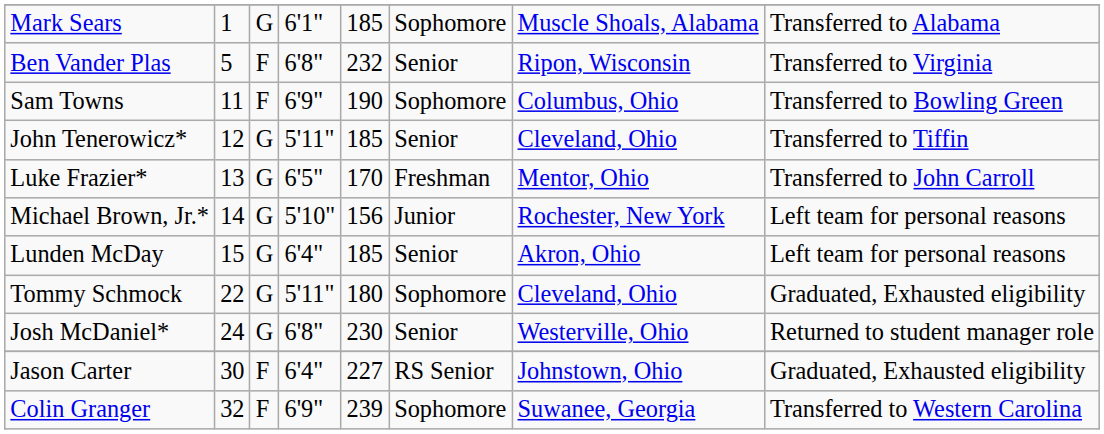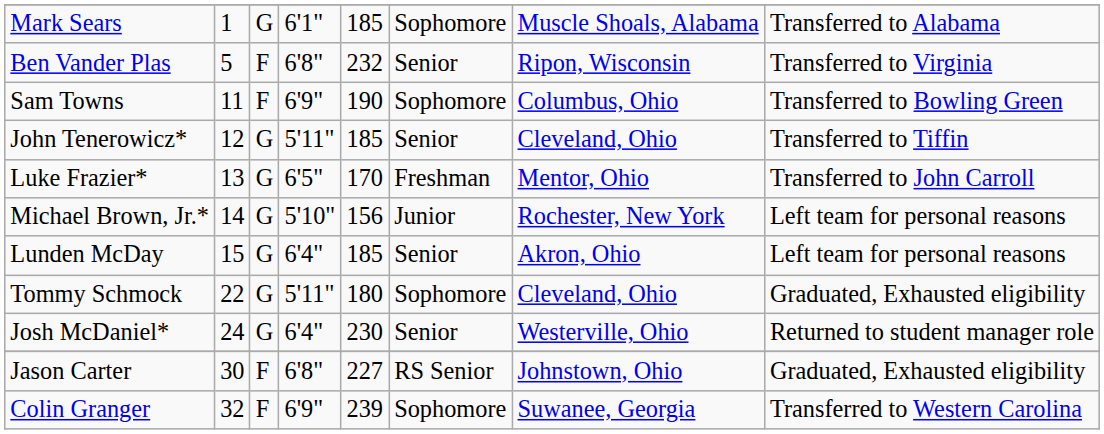 <table class="wikitable sortable" border="1">
 <tr align=center>
 </tr>
 <tr>
 <td><a href='#'>Mark Sears</a></td>
 <td>1</td>
 <td>G</td>
 <td>6'1"</td>
 <td>185</td>
 <td>Sophomore</td>
 <td><a href='#'>Muscle Shoals, Alabama</a></td>
 <td>Transferred to <a href='#'>Alabama</a></td>
 </tr>
 <tr>
 <td><a href='#'>Ben Vander Plas</a></td>
 <td>5</td>
 <td>F</td>
 <td>6'8"</td>
 <td>232</td>
 <td>Senior</td>
 <td><a href='#'>Ripon, Wisconsin</a></td>
 <td>Transferred to <a href='#'>Virginia</a></td>
 </tr>
 <tr>
 <td>Sam Towns</td>
 <td>11</td>
 <td>F</td>
 <td>6'9"</td>
 <td>190</td>
 <td>Sophomore</td>
 <td><a href='#'>Columbus, Ohio</a></td>
 <td>Transferred to <a href='#'>Bowling Green</a></td>
 </tr>
 <tr>
 <td>John Tenerowicz*</td>
 <td>12</td>
 <td>G</td>
 <td>5'11"</td>
 <td>185</td>
 <td>Senior</td>
 <td><a href='#'>Cleveland, Ohio</a></td>
 <td>Transferred to <a href='#'>Tiffin</a></td>
 </tr>
 <tr>
 <td>Luke Frazier*</td>
 <td>13</td>
 <td>G</td>
 <td>6'5"</td>
 <td>170</td>
 <td>Freshman</td>
 <td><a href='#'>Mentor, Ohio</a></td>
 <td>Transferred to <a href='#'>John Carroll</a></td>
 </tr>
 <tr>
 <td>Michael Brown, Jr.*</td>
 <td>14</td>
 <td>G</td>
 <td>5'10"</td>
 <td>156</td>
 <td>Junior</td>
 <td><a href='#'>Rochester, New York</a></td>
 <td>Left team for personal reasons</td>
 </tr>
 <tr>
 <td>Lunden McDay</td>
 <td>15</td>
 <td>G</td>
 <td>6'4"</td>
 <td>185</td>
 <td>Senior</td>
 <td><a href='#'>Akron, Ohio</a></td>
 <td>Left team for personal reasons</td>
 </tr>
 <tr>
 <td>Tommy Schmock</td>
 <td>22</td>
 <td>G</td>
 <td>5'11"</td>
 <td>180</td>
 <td>Sophomore</td>
 <td><a href='#'>Cleveland, Ohio</a></td>
 <td>Graduated, Exhausted eligibility</td>
 </tr>
 <tr>
 <td>Josh McDaniel*</td>
 <td>24</td>
 <td>G</td>
-<td>6'8"</td>
+<td>6'4"</td>
 <td>230</td>
 <td>Senior</td>
 <td><a href='#'>Westerville, Ohio</a></td>
 <td>Returned to student manager role</td>
 </tr>
 <tr>
 </tr>
 <tr>
 <td>Jason Carter</td>
 <td>30</td>
 <td>F</td>
-<td>6'4"</td>
+<td>6'8"</td>
 <td>227</td>
 <td>RS Senior</td>
 <td><a href='#'>Johnstown, Ohio</a></td>
 <td>Graduated, Exhausted eligibility</td>
 </tr>
 <tr>
 <td><a href='#'>Colin Granger</a></td>
 <td>32</td>
 <td>F</td>
 <td>6'9"</td>
 <td>239</td>
 <td>Sophomore</td>
 <td><a href='#'>Suwanee, Georgia</a></td>
 <td>Transferred to <a href='#'>Western Carolina</a></td>
 </tr>
 </table>
